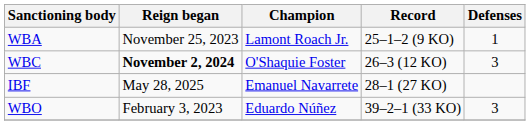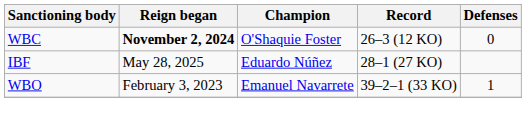 <table class="wikitable">
 <tr>
 <th>Sanctioning body</th>
 <th>Reign began</th>
 <th>Champion</th>
 <th>Record</th>
 <th>Defenses</th>
 </tr>
 <tr>
-<td><a href='#'>WBA</a></td>
-<td>November 25, 2023</td>
-<td><a href='#'>Lamont Roach Jr.</a></td>
-<td>25–1–2 (9 KO)</td>
-<td align=center>1</td>
-</tr>
-<tr>
 <td><a href='#'>WBC</a></td>
 <td><strong>November 2, 2024</strong></td>
 <td><a href='#'>O'Shaquie Foster</a></td>
 <td>26–3 (12 KO)</td>
-<td align=center>3</td>
+<td align=center>0</td>
 </tr>
 <tr>
 <td><a href='#'>IBF</a></td>
 <td>May 28, 2025</td>
-<td><a href='#'>Emanuel Navarrete</a></td>
+<td><a href='#'>Eduardo Núñez</a></td>
 <td>28–1 (27 KO)</td>
 <td align=center></td>
 </tr>
 <tr>
 <td><a href='#'>WBO</a></td>
 <td>February 3, 2023</td>
-<td><a href='#'>Eduardo Núñez</a></td>
+<td><a href='#'>Emanuel Navarrete</a></td>
 <td>39–2–1 (33 KO)</td>
-<td align=center>3</td>
+<td align=center>1</td>
 </tr>
 <tr>
 </tr>
 </table>
